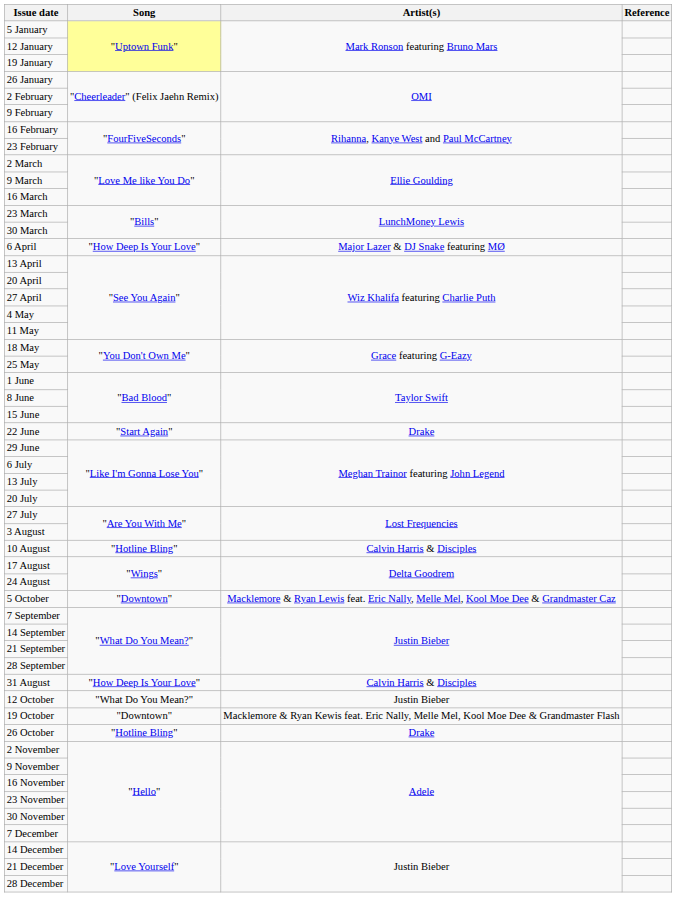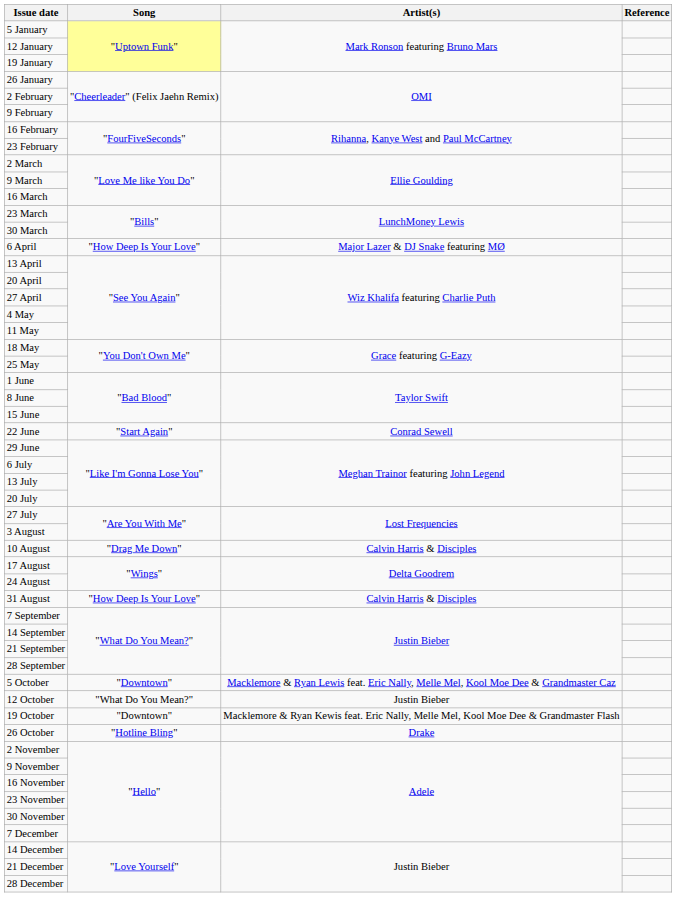 <table class="wikitable">
 <tr>
 <th>Issue date</th>
 <th>Song</th>
 <th>Artist(s)</th>
 <th>Reference</th>
 </tr>
 <tr>
 <td align="left">5 January</td>
 <td bgcolor=#FFFF99 align="center" rowspan="3">"<a href='#'>Uptown Funk</a>"</td>
 <td align="center" rowspan="3"><a href='#'>Mark Ronson</a> featuring <a href='#'>Bruno Mars</a></td>
 <td align="center"></td>
 </tr>
 <tr>
 <td align="left">12 January</td>
 <td align="center"></td>
 </tr>
 <tr>
 <td align="left">19 January</td>
 <td align="center"></td>
 </tr>
 <tr>
 <td align="left">26 January</td>
 <td align="center" rowspan="3">"<a href='#'>Cheerleader</a>" (Felix Jaehn Remix)</td>
 <td align="center" rowspan="3"><a href='#'>OMI</a></td>
 <td align="center"></td>
 </tr>
 <tr>
 <td align="left">2 February</td>
 <td align="center"></td>
 </tr>
 <tr>
 <td align="left">9 February</td>
 <td align="center"></td>
 </tr>
 <tr>
 <td align="left">16 February</td>
 <td align="center" rowspan="2">"<a href='#'>FourFiveSeconds</a>"</td>
 <td align="center" rowspan="2"><a href='#'>Rihanna</a>, <a href='#'>Kanye West</a> and <a href='#'>Paul McCartney</a></td>
 <td align="center"></td>
 </tr>
 <tr>
 <td align="left">23 February</td>
 <td align="center"></td>
 </tr>
 <tr>
 <td align="left">2 March</td>
 <td align="center" rowspan="3">"<a href='#'>Love Me like You Do</a>"</td>
 <td align="center" rowspan="3"><a href='#'>Ellie Goulding</a></td>
 <td align="center"></td>
 </tr>
 <tr>
 <td align="left">9 March</td>
 <td align="center"></td>
 </tr>
 <tr>
 <td align="left">16 March</td>
 <td align="center"></td>
 </tr>
 <tr>
 <td align="left">23 March</td>
 <td align="center" rowspan="2">"<a href='#'>Bills</a>"</td>
 <td align="center" rowspan="2"><a href='#'>LunchMoney Lewis</a></td>
 <td align="center"></td>
 </tr>
 <tr>
 <td align="left">30 March</td>
 <td align="center"></td>
 </tr>
 <tr>
 <td align="left">6 April</td>
 <td align="center">"<a href='#'>How Deep Is Your Love</a>"</td>
 <td align="center"><a href='#'>Major Lazer</a> & <a href='#'>DJ Snake</a> featuring <a href='#'>MØ</a></td>
 <td align="center"></td>
 </tr>
 <tr>
 <td align="left">13 April</td>
 <td align="center" rowspan="5">"<a href='#'>See You Again</a>"</td>
 <td align="center" rowspan="5"><a href='#'>Wiz Khalifa</a> featuring <a href='#'>Charlie Puth</a></td>
 <td align="center"></td>
 </tr>
 <tr>
 <td align="left">20 April</td>
 <td align="center"></td>
 </tr>
 <tr>
 <td align="left">27 April</td>
 <td align="center"></td>
 </tr>
 <tr>
 <td align="left">4 May</td>
 <td align="center"></td>
 </tr>
 <tr>
 <td align="left">11 May</td>
 <td align="center"></td>
 </tr>
 <tr>
 <td align="left">18 May</td>
 <td align="center" rowspan="2">"<a href='#'>You Don't Own Me</a>"</td>
 <td align="center" rowspan="2"><a href='#'>Grace</a> featuring <a href='#'>G-Eazy</a></td>
 <td align="center"></td>
 </tr>
 <tr>
 <td align="left">25 May</td>
 <td align="center"></td>
 </tr>
 <tr>
 <td align="left">1 June</td>
 <td align="center" rowspan="3">"<a href='#'>Bad Blood</a>"</td>
 <td align="center" rowspan="3"><a href='#'>Taylor Swift</a></td>
 <td align="center"></td>
 </tr>
 <tr>
 <td align="left">8 June</td>
 <td align="center"></td>
 </tr>
 <tr>
 <td align="left">15 June</td>
 <td align="center"></td>
 </tr>
 <tr>
 <td align="left">22 June</td>
 <td align="center">"<a href='#'>Start Again</a>"</td>
-<td align="center"><a href='#'>Drake</a></td>
+<td align="center"><a href='#'>Conrad Sewell</a></td>
 <td align="center"></td>
 </tr>
 <tr>
 <td align="left">29 June</td>
 <td align="center" rowspan="4">"<a href='#'>Like I'm Gonna Lose You</a>"</td>
 <td align="center" rowspan="4"><a href='#'>Meghan Trainor</a> featuring <a href='#'>John Legend</a></td>
 <td align="center"></td>
 </tr>
 <tr>
 <td align="left">6 July</td>
 <td align="center"></td>
 </tr>
 <tr>
 <td align="left">13 July</td>
 <td align="center"></td>
 </tr>
 <tr>
 <td align="left">20 July</td>
 <td align="center"></td>
 </tr>
 <tr>
 <td align="left">27 July</td>
 <td align="center" rowspan="2">"<a href='#'>Are You With Me</a>"</td>
 <td align="center" rowspan="2"><a href='#'>Lost Frequencies</a></td>
 <td align="center"></td>
 </tr>
 <tr>
 <td align="left">3 August</td>
 <td align="center"></td>
 </tr>
 <tr>
 <td align="left">10 August</td>
-<td align="center">"<a href='#'>Hotline Bling</a>"</td>
+<td align="center">"<a href='#'>Drag Me Down</a>"</td>
 <td align="center"><a href='#'>Calvin Harris</a> & <a href='#'>Disciples</a></td>
 <td align="center"></td>
 </tr>
 <tr>
 <td align="left">17 August</td>
 <td align="center" rowspan="2">"<a href='#'>Wings</a>"</td>
 <td align="center" rowspan="2"><a href='#'>Delta Goodrem</a></td>
 <td align="center"></td>
 </tr>
 <tr>
 <td align="left">24 August</td>
 <td align="center"></td>
 </tr>
 <tr>
-<td align="left">5 October</td>
-<td align="center">"<a href='#'>Downtown</a>"</td>
-<td align="center"><a href='#'>Macklemore</a> & <a href='#'>Ryan Lewis</a> feat. <a href='#'>Eric Nally</a>, <a href='#'>Melle Mel</a>, <a href='#'>Kool Moe Dee</a> & <a href='#'>Grandmaster Caz</a></td>
+<td align="left">31 August</td>
+<td align="center">"<a href='#'>How Deep Is Your Love</a>"</td>
+<td align="center"><a href='#'>Calvin Harris</a> & <a href='#'>Disciples</a></td>
 <td align="center"></td>
 </tr>
 <tr>
 <td align="left">7 September</td>
 <td align="center" rowspan="4">"<a href='#'>What Do You Mean?</a>"</td>
 <td align="center" rowspan="4"><a href='#'>Justin Bieber</a></td>
 <td align="center"></td>
 </tr>
 <tr>
 <td align="left">14 September</td>
 <td align="center"></td>
 </tr>
 <tr>
 <td align="left">21 September</td>
 <td align="center"></td>
 </tr>
 <tr>
 <td align="left">28 September</td>
 <td align="center"></td>
 </tr>
 <tr>
-<td align="left">31 August</td>
-<td align="center">"<a href='#'>How Deep Is Your Love</a>"</td>
-<td align="center"><a href='#'>Calvin Harris</a> & <a href='#'>Disciples</a></td>
+<td align="left">5 October</td>
+<td align="center">"<a href='#'>Downtown</a>"</td>
+<td align="center"><a href='#'>Macklemore</a> & <a href='#'>Ryan Lewis</a> feat. <a href='#'>Eric Nally</a>, <a href='#'>Melle Mel</a>, <a href='#'>Kool Moe Dee</a> & <a href='#'>Grandmaster Caz</a></td>
 <td align="center"></td>
 </tr>
 <tr>
 <td align="left">12 October</td>
 <td align="center">"What Do You Mean?"</td>
 <td align="center">Justin Bieber</td>
 <td align="center"></td>
 </tr>
 <tr>
 <td align="left">19 October</td>
 <td align="center">"Downtown"</td>
 <td align="center">Macklemore & Ryan Kewis feat. Eric Nally, Melle Mel, Kool Moe Dee & Grandmaster Flash</td>
 <td align="center"></td>
 </tr>
 <tr>
 <td align="left">26 October</td>
 <td align="center">"<a href='#'>Hotline Bling</a>"</td>
 <td align="center"><a href='#'>Drake</a></td>
 <td align="center"></td>
 </tr>
 <tr>
 <td align="left">2 November</td>
 <td align="center" rowspan="6">"<a href='#'>Hello</a>"</td>
 <td align="center" rowspan="6"><a href='#'>Adele</a></td>
 <td align="center"></td>
 </tr>
 <tr>
 <td align="left">9 November</td>
 <td align="center"></td>
 </tr>
 <tr>
 <td align="left">16 November</td>
 <td align="center"></td>
 </tr>
 <tr>
 <td align="left">23 November</td>
 <td align="center"></td>
 </tr>
 <tr>
 <td align="left">30 November</td>
 <td align="center"></td>
 </tr>
 <tr>
 <td align="left">7 December</td>
 <td align="center"></td>
 </tr>
 <tr>
 <td align="left">14 December</td>
 <td align="center" rowspan="3">"<a href='#'>Love Yourself</a>"</td>
 <td align="center" rowspan="3">Justin Bieber</td>
 <td align="center"></td>
 </tr>
 <tr>
 <td align="left">21 December</td>
 <td align="center"></td>
 </tr>
 <tr>
 <td align="left">28 December</td>
 <td align="center"></td>
 </tr>
 </table>
